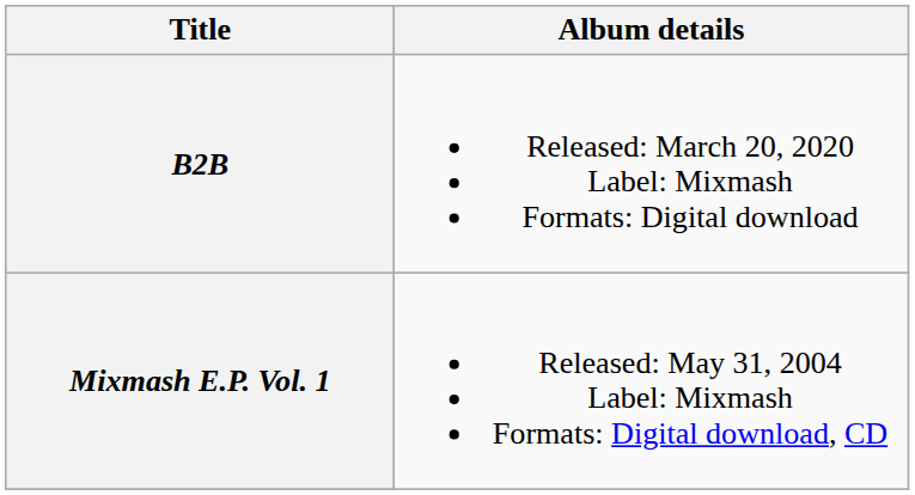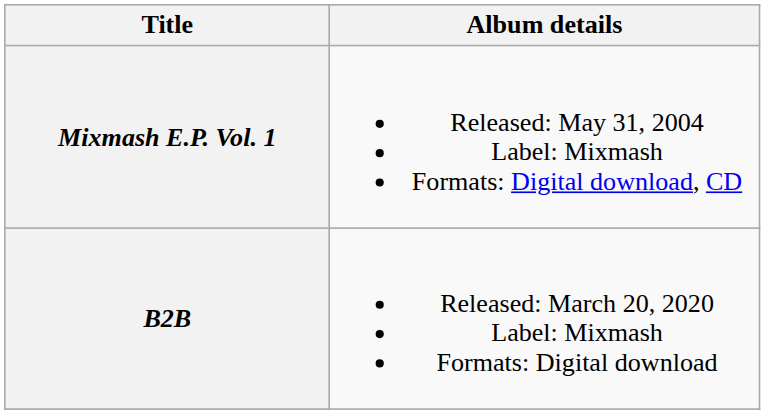 <table class="wikitable plainrowheaders" style="text-align:center;">
 <tr>
 <th scope="col" style="width:12em;">Title</th>
 <th scope="col" style="width:16em;">Album details</th>
 </tr>
 <tr>
+<th scope="row"><em>Mixmash E.P. Vol. 1</em></th>
+<td><br><ul><li>Released: May 31, 2004</li><li>Label: Mixmash</li><li>Formats: <a href='#'>Digital download</a>, <a href='#'>CD</a></li></ul></td>
+</tr>
+<tr>
 <th scope="row"><em>B2B</em></th>
 <td><br><ul><li>Released: March 20, 2020</li><li>Label: Mixmash</li><li>Formats: Digital download</li></ul></td>
 </tr>
-<tr>
-<th scope="row"><em>Mixmash E.P. Vol. 1</em></th>
-<td><br><ul><li>Released: May 31, 2004</li><li>Label: Mixmash</li><li>Formats: <a href='#'>Digital download</a>, <a href='#'>CD</a></li></ul></td>
-</tr>
 </table>
